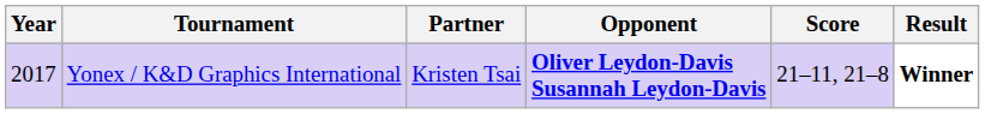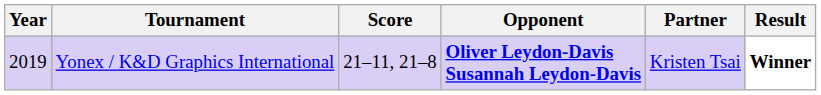 <table class="sortable wikitable" style="font-size: 90%;">
 <tr>
 <th>Year</th>
 <th>Tournament</th>
+<th>Score</th>
+<th>Opponent</th>
 <th>Partner</th>
-<th>Opponent</th>
-<th>Score</th>
 <th>Result</th>
 </tr>
 <tr style="background:#D8CEF6">
-<td align="center">2017</td>
+<td align="center">2019</td>
 <td align="left"><a href='#'>Yonex / K&D Graphics International</a></td>
+<td align="left">21–11, 21–8</td>
+<td align="left"><strong> <a href='#'>Oliver Leydon-Davis</a><br> <a href='#'>Susannah Leydon-Davis</a></strong></td>
 <td align="left"> <a href='#'>Kristen Tsai</a></td>
-<td align="left"><strong> <a href='#'>Oliver Leydon-Davis</a><br> <a href='#'>Susannah Leydon-Davis</a></strong></td>
-<td align="left">21–11, 21–8</td>
 <td style="text-align:left; background:white"> <strong>Winner</strong></td>
 </tr>
 </table>
